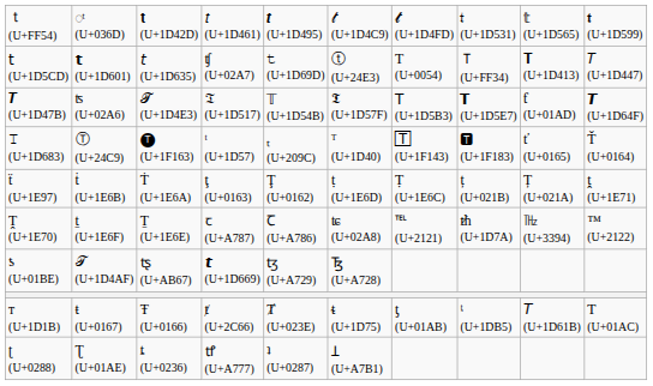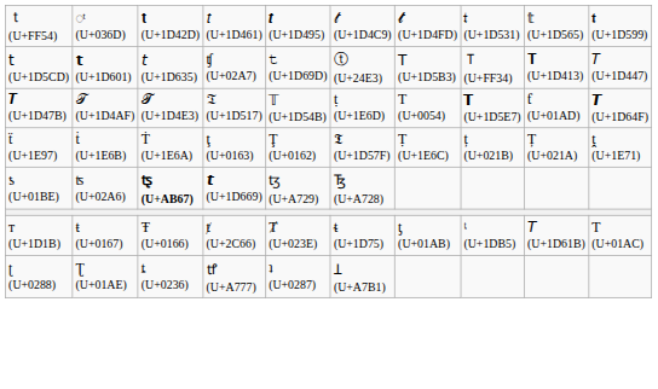 <table class="wikitable">
 <tr>
 <td>ｔ <br><small>(U+FF54)</small></td>
 <td>◌ͭ <br><small>(U+036D)</small></td>
 <td>𝐭 <br><small>(U+1D42D)</small></td>
 <td>𝑡 <br><small>(U+1D461)</small></td>
 <td>𝒕 <br><small>(U+1D495)</small></td>
 <td>𝓉 <br><small>(U+1D4C9)</small></td>
 <td>𝓽 <br><small>(U+1D4FD)</small></td>
 <td>𝔱 <br><small>(U+1D531)</small></td>
 <td>𝕥 <br><small>(U+1D565)</small></td>
 <td>𝖙 <br><small>(U+1D599)</small></td>
 </tr>
 <tr>
 <td>𝗍 <br><small>(U+1D5CD)</small></td>
 <td>𝘁 <br><small>(U+1D601)</small></td>
 <td>𝘵 <br><small>(U+1D635)</small></td>
 <td>ʧ <br><small>(U+02A7)</small></td>
 <td>𝚝 <br><small>(U+1D69D)</small></td>
 <td>ⓣ <br><small>(U+24E3)</small></td>
-<td>T <br><small>(U+0054)</small></td>
+<td>𝖳 <br><small>(U+1D5B3)</small></td>
 <td>Ｔ <br><small>(U+FF34)</small></td>
 <td>𝐓 <br><small>(U+1D413)</small></td>
 <td>𝑇 <br><small>(U+1D447)</small></td>
 </tr>
 <tr>
 <td>𝑻 <br><small>(U+1D47B)</small></td>
-<td>ʦ <br><small>(U+02A6)</small></td>
+<td>𝒯 <br><small>(U+1D4AF)</small></td>
 <td>𝓣 <br><small>(U+1D4E3)</small></td>
 <td>𝔗 <br><small>(U+1D517)</small></td>
 <td>𝕋 <br><small>(U+1D54B)</small></td>
-<td>𝕿 <br><small>(U+1D57F)</small></td>
-<td>𝖳 <br><small>(U+1D5B3)</small></td>
+<td>ṭ <br><small>(U+1E6D)</small></td>
+<td>T <br><small>(U+0054)</small></td>
 <td>𝗧 <br><small>(U+1D5E7)</small></td>
 <td>ƭ <br><small>(U+01AD)</small></td>
 <td>𝙏 <br><small>(U+1D64F)</small></td>
-</tr>
-<tr>
-<td>𝚃 <br><small>(U+1D683)</small></td>
-<td>Ⓣ <br><small>(U+24C9)</small></td>
-<td>🅣 <br><small>(U+1F163)</small></td>
-<td>ᵗ <br><small>(U+1D57)</small></td>
-<td>ₜ <br><small>(U+209C)</small></td>
-<td>ᵀ <br><small>(U+1D40)</small></td>
-<td>🅃 <br><small>(U+1F143)</small></td>
-<td>🆃 <br><small>(U+1F183)</small></td>
-<td>ť <br><small>(U+0165)</small></td>
-<td>Ť <br><small>(U+0164)</small></td>
 </tr>
 <tr>
 <td>ẗ <br><small>(U+1E97)</small></td>
 <td>ṫ <br><small>(U+1E6B)</small></td>
 <td>Ṫ <br><small>(U+1E6A)</small></td>
 <td>ţ <br><small>(U+0163)</small></td>
 <td>Ţ <br><small>(U+0162)</small></td>
-<td>ṭ <br><small>(U+1E6D)</small></td>
+<td>𝕿 <br><small>(U+1D57F)</small></td>
 <td>Ṭ <br><small>(U+1E6C)</small></td>
 <td>ț <br><small>(U+021B)</small></td>
 <td>Ț <br><small>(U+021A)</small></td>
 <td>ṱ <br><small>(U+1E71)</small></td>
 </tr>
 <tr>
-<td>Ṱ <br><small>(U+1E70)</small></td>
-<td>ṯ <br><small>(U+1E6F)</small></td>
-<td>Ṯ <br><small>(U+1E6E)</small></td>
-<td>ꞇ <br><small>(U+A787)</small></td>
-<td>Ꞇ <br><small>(U+A786)</small></td>
-<td>ʨ <br><small>(U+02A8)</small></td>
-<td>℡ <br><small>(U+2121)</small></td>
-<td>ᵺ <br><small>(U+1D7A)</small></td>
-<td>㎔ <br><small>(U+3394)</small></td>
-<td>™ <br><small>(U+2122)</small></td>
-</tr>
-<tr>
 <td>ƾ <br><small>(U+01BE)</small></td>
-<td>𝒯 <br><small>(U+1D4AF)</small></td>
-<td>ꭧ <br><small>(U+AB67)</small></td>
+<td>ʦ <br><small>(U+02A6)</small></td>
+<td><strong>ꭧ <br><small>(U+AB67)</small></strong></td>
 <td>𝙩 <br><small>(U+1D669)</small></td>
 <td>ꜩ <br><small>(U+A729)</small></td>
 <td>Ꜩ <br><small>(U+A728)</small></td>
 <td></td>
 <td></td>
 <td></td>
 <td></td>
 </tr>
 <tr>
 <th colspan=10></th>
 </tr>
 <tr>
 <td>ᴛ <br><small>(U+1D1B)</small></td>
 <td>ŧ <br><small>(U+0167)</small></td>
 <td>Ŧ <br><small>(U+0166)</small></td>
 <td>ⱦ <br><small>(U+2C66)</small></td>
 <td>Ⱦ <br><small>(U+023E)</small></td>
 <td>ᵵ <br><small>(U+1D75)</small></td>
 <td>ƫ <br><small>(U+01AB)</small></td>
 <td>ᶵ <br><small>(U+1DB5)</small></td>
 <td>𝘛 <br><small>(U+1D61B)</small></td>
 <td>Ƭ <br><small>(U+01AC)</small></td>
 </tr>
 <tr>
 <td>ʈ <br><small>(U+0288)</small></td>
 <td>Ʈ <br><small>(U+01AE)</small></td>
 <td>ȶ <br><small>(U+0236)</small></td>
 <td>ꝷ <br><small>(U+A777)</small></td>
 <td>ʇ <br><small>(U+0287)</small></td>
 <td>Ʇ <br><small>(U+A7B1)</small></td>
 <td></td>
 <td></td>
 <td></td>
 <td></td>
 </tr>
 </table>
